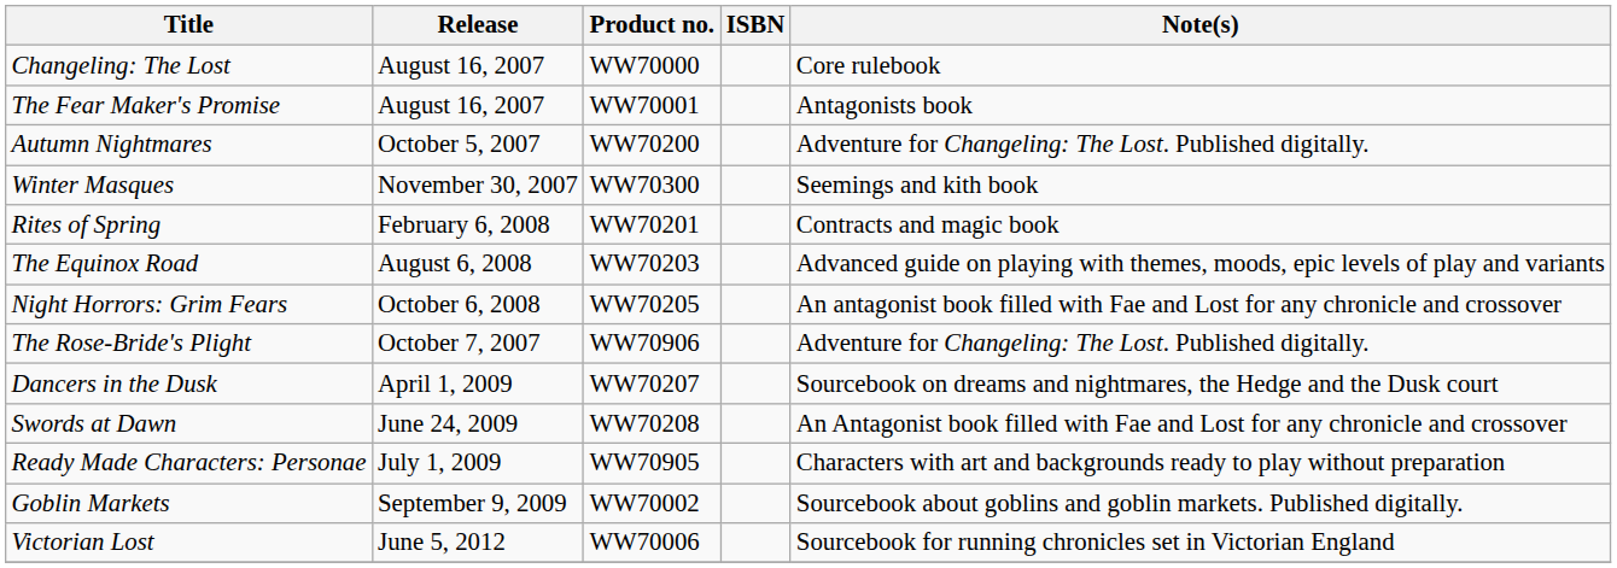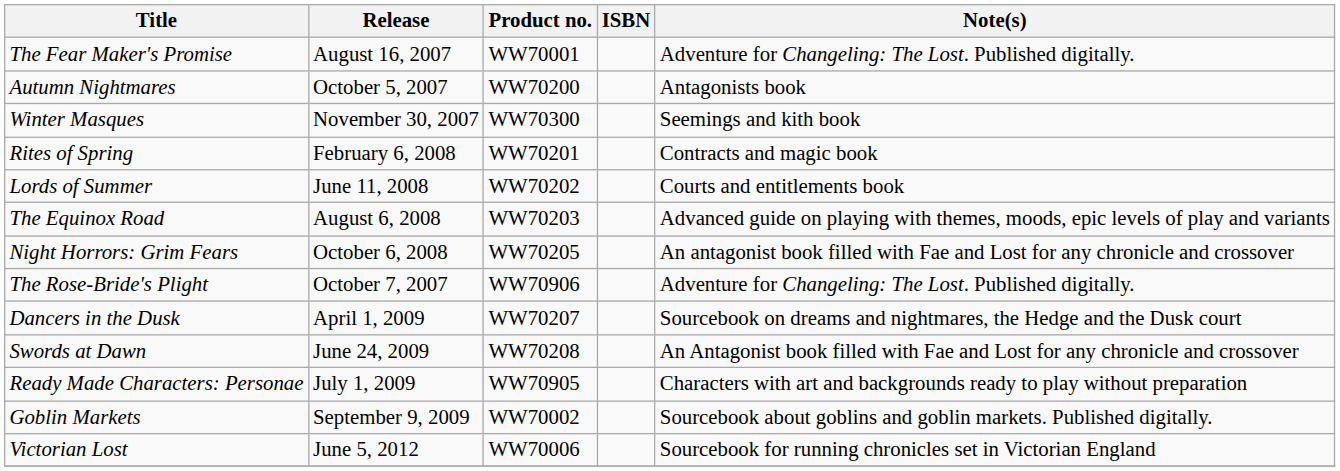 <table class="wikitable sortable">
 <tr>
 <th>Title</th>
 <th>Release</th>
 <th>Product no.</th>
 <th>ISBN</th>
 <th>Note(s)</th>
 </tr>
 <tr>
-<td><em>Changeling: The Lost</em></td>
-<td>August 16, 2007</td>
-<td>WW70000</td>
-<td></td>
-<td>Core rulebook</td>
-</tr>
-<tr>
 <td><em>The Fear Maker's Promise</em></td>
 <td>August 16, 2007</td>
 <td>WW70001</td>
 <td></td>
-<td>Antagonists book</td>
+<td>Adventure for <em>Changeling: The Lost</em>. Published digitally.</td>
 </tr>
 <tr>
 <td><em>Autumn Nightmares</em></td>
 <td>October 5, 2007</td>
 <td>WW70200</td>
 <td></td>
-<td>Adventure for <em>Changeling: The Lost</em>. Published digitally.</td>
+<td>Antagonists book</td>
 </tr>
 <tr>
 <td><em>Winter Masques</em></td>
 <td>November 30, 2007</td>
 <td>WW70300</td>
 <td></td>
 <td>Seemings and kith book</td>
 </tr>
 <tr>
 <td><em>Rites of Spring</em></td>
 <td>February 6, 2008</td>
 <td>WW70201</td>
 <td></td>
 <td>Contracts and magic book</td>
+</tr>
+<tr>
+<td><em>Lords of Summer</em></td>
+<td>June 11, 2008</td>
+<td>WW70202</td>
+<td></td>
+<td>Courts and entitlements book</td>
 </tr>
 <tr>
 <td><em>The Equinox Road</em></td>
 <td>August 6, 2008</td>
 <td>WW70203</td>
 <td></td>
 <td>Advanced guide on playing with themes, moods, epic levels of play and variants</td>
 </tr>
 <tr>
 <td><em>Night Horrors: Grim Fears</em></td>
 <td>October 6, 2008</td>
 <td>WW70205</td>
 <td></td>
 <td>An antagonist book filled with Fae and Lost for any chronicle and crossover</td>
 </tr>
 <tr>
 <td><em>The Rose-Bride's Plight</em></td>
 <td>October 7, 2007</td>
 <td>WW70906</td>
 <td></td>
 <td>Adventure for <em>Changeling: The Lost</em>. Published digitally.</td>
 </tr>
 <tr>
 <td><em>Dancers in the Dusk</em></td>
 <td>April 1, 2009</td>
 <td>WW70207</td>
 <td></td>
 <td>Sourcebook on dreams and nightmares, the Hedge and the Dusk court</td>
 </tr>
 <tr>
 <td><em>Swords at Dawn</em></td>
 <td>June 24, 2009</td>
 <td>WW70208</td>
 <td></td>
 <td>An Antagonist book filled with Fae and Lost for any chronicle and crossover</td>
 </tr>
 <tr>
 <td><em>Ready Made Characters: Personae</em></td>
 <td>July 1, 2009</td>
 <td>WW70905</td>
 <td></td>
 <td>Characters with art and backgrounds ready to play without preparation</td>
 </tr>
 <tr>
 <td><em>Goblin Markets</em></td>
 <td>September 9, 2009</td>
 <td>WW70002</td>
 <td></td>
 <td>Sourcebook about goblins and goblin markets. Published digitally.</td>
 </tr>
 <tr>
 <td><em>Victorian Lost</em></td>
 <td>June 5, 2012</td>
 <td>WW70006</td>
 <td></td>
 <td>Sourcebook for running chronicles set in Victorian England</td>
 </tr>
 <tr>
 </tr>
 </table>
